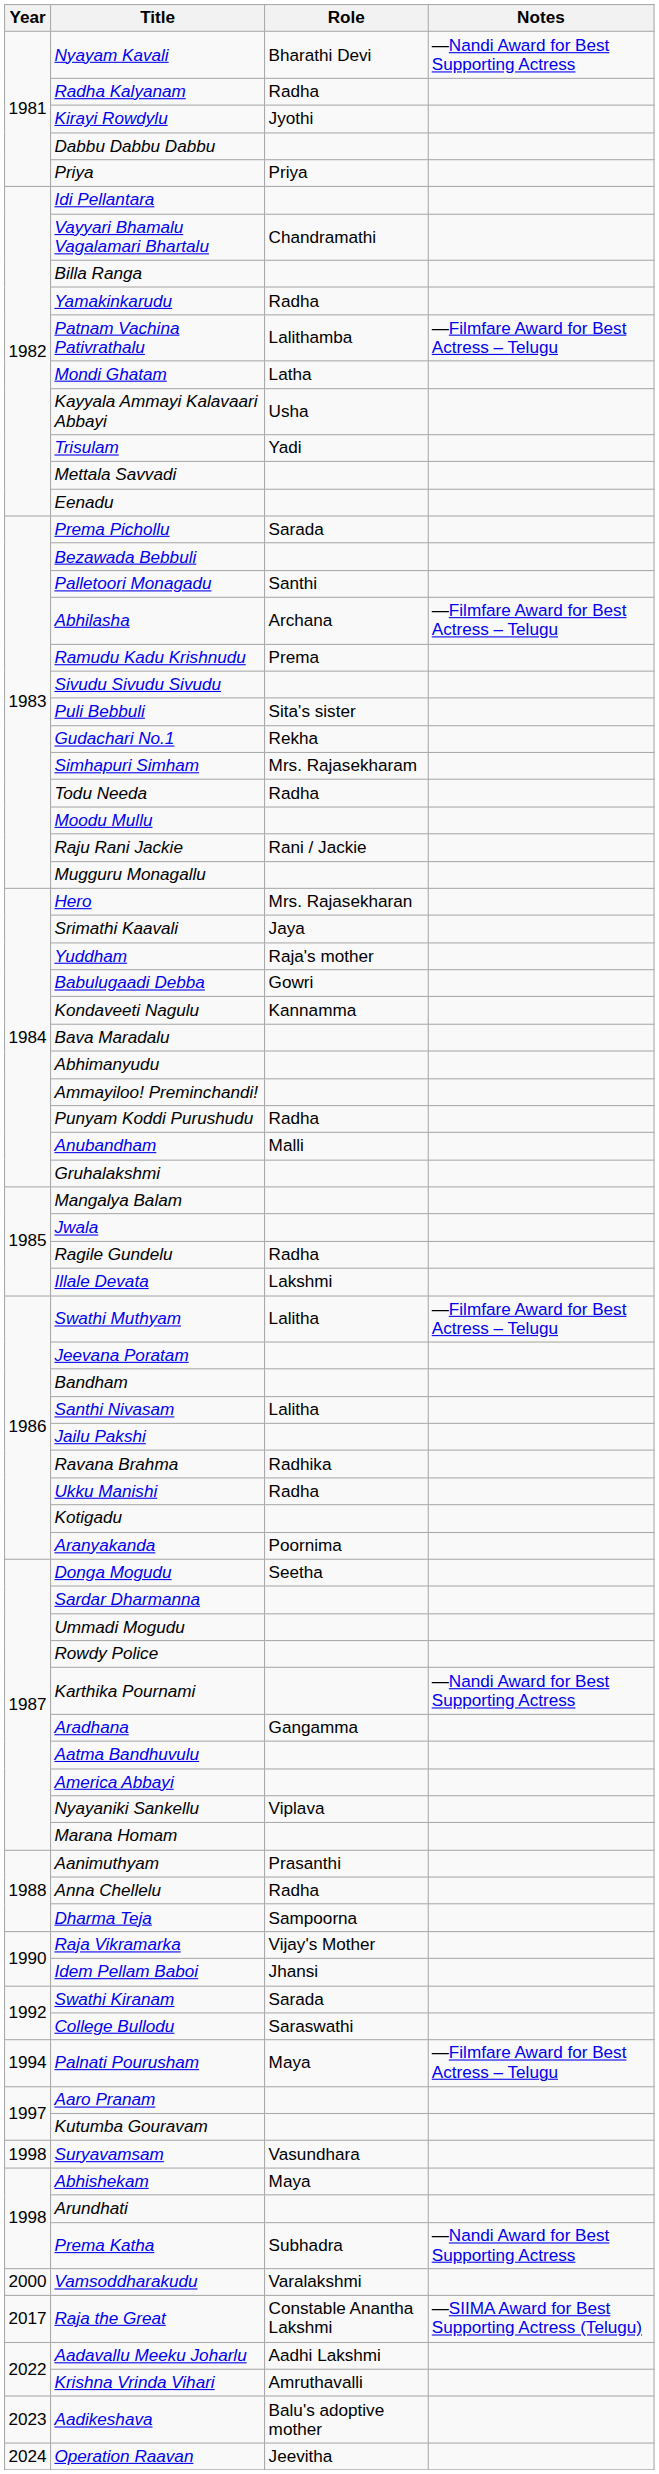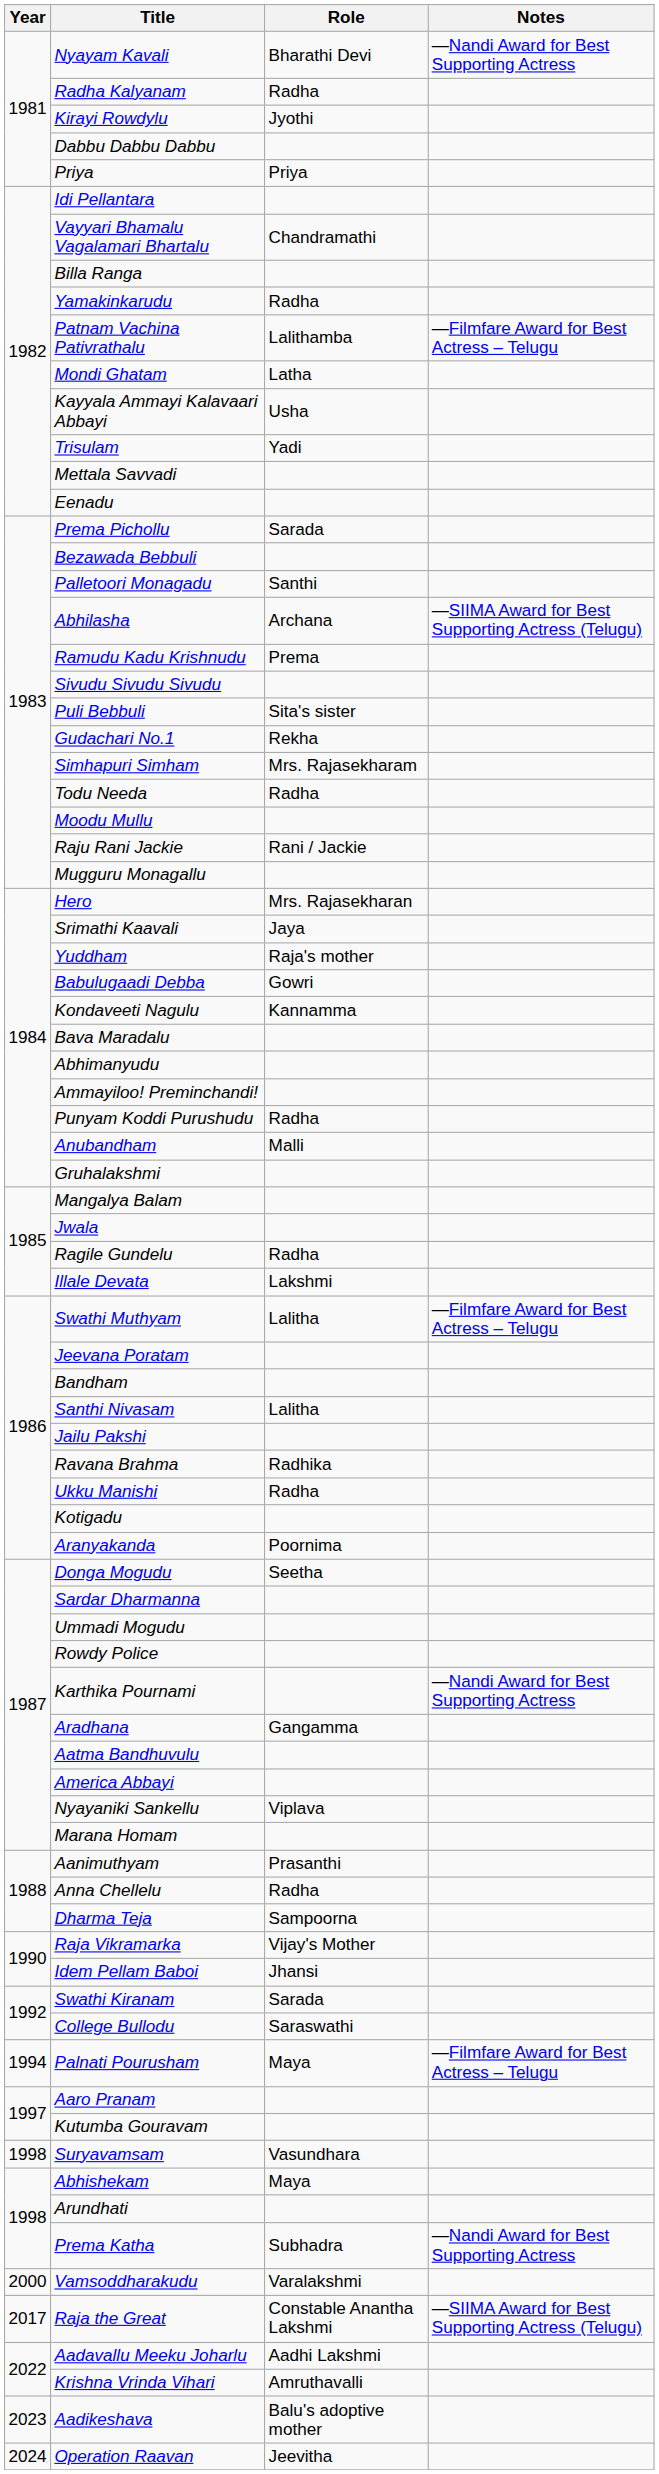 <table class="wikitable sortable">
 <tr>
 <th scope="col">Year</th>
 <th scope="col">Title</th>
 <th scope="col">Role</th>
 <th scope="col" class="unsortable">Notes</th>
 </tr>
 <tr>
 <td rowspan="5">1981</td>
 <td><em><a href='#'>Nyayam Kavali</a></em></td>
 <td>Bharathi Devi</td>
 <td>—<a href='#'>Nandi Award for Best Supporting Actress</a></td>
 </tr>
 <tr>
 <td><em><a href='#'>Radha Kalyanam</a></em></td>
 <td>Radha</td>
 <td></td>
 </tr>
 <tr>
 <td><em><a href='#'>Kirayi Rowdylu</a></em></td>
 <td>Jyothi</td>
 <td></td>
 </tr>
 <tr>
 <td><em>Dabbu Dabbu Dabbu</em></td>
 <td></td>
 <td></td>
 </tr>
 <tr>
 <td><em>Priya</em></td>
 <td>Priya</td>
 <td></td>
 </tr>
 <tr>
 <td rowspan="10">1982</td>
 <td><em><a href='#'>Idi Pellantara</a></em></td>
 <td></td>
 <td></td>
 </tr>
 <tr>
 <td><em><a href='#'>Vayyari Bhamalu Vagalamari Bhartalu</a></em></td>
 <td>Chandramathi</td>
 <td></td>
 </tr>
 <tr>
 <td><em>Billa Ranga</em></td>
 <td></td>
 <td></td>
 </tr>
 <tr>
 <td><em><a href='#'>Yamakinkarudu</a></em></td>
 <td>Radha</td>
 <td></td>
 </tr>
 <tr>
 <td><em><a href='#'>Patnam Vachina Pativrathalu</a></em></td>
 <td>Lalithamba</td>
 <td>—<a href='#'>Filmfare Award for Best Actress – Telugu</a></td>
 </tr>
 <tr>
 <td><em><a href='#'>Mondi Ghatam</a></em></td>
 <td>Latha</td>
 <td></td>
 </tr>
 <tr>
 <td><em>Kayyala Ammayi Kalavaari Abbayi</em></td>
 <td>Usha</td>
 <td></td>
 </tr>
 <tr>
 <td><em><a href='#'>Trisulam</a></em></td>
 <td>Yadi</td>
 <td></td>
 </tr>
 <tr>
 <td><em>Mettala Savvadi</em></td>
 <td></td>
 <td></td>
 </tr>
 <tr>
 <td><em>Eenadu</em></td>
 <td></td>
 <td></td>
 </tr>
 <tr>
 <td rowspan="13">1983</td>
 <td><em><a href='#'>Prema Pichollu</a></em></td>
 <td>Sarada</td>
 <td></td>
 </tr>
 <tr>
 <td><em><a href='#'>Bezawada Bebbuli</a></em></td>
 <td></td>
 <td></td>
 </tr>
 <tr>
 <td><em><a href='#'>Palletoori Monagadu</a></em></td>
 <td>Santhi</td>
 <td></td>
 </tr>
 <tr>
 <td><em><a href='#'>Abhilasha</a></em></td>
 <td>Archana</td>
-<td>—<a href='#'>Filmfare Award for Best Actress – Telugu</a></td>
+<td>—<a href='#'>SIIMA Award for Best Supporting Actress (Telugu)</a></td>
 </tr>
 <tr>
 <td><em><a href='#'>Ramudu Kadu Krishnudu</a></em></td>
 <td>Prema</td>
 <td></td>
 </tr>
 <tr>
 <td><em><a href='#'>Sivudu Sivudu Sivudu</a></em></td>
 <td></td>
 <td></td>
 </tr>
 <tr>
 <td><em><a href='#'>Puli Bebbuli</a></em></td>
 <td>Sita's sister</td>
 <td></td>
 </tr>
 <tr>
 <td><em><a href='#'>Gudachari No.1</a></em></td>
 <td>Rekha</td>
 <td></td>
 </tr>
 <tr>
 <td><em><a href='#'>Simhapuri Simham</a></em></td>
 <td>Mrs. Rajasekharam</td>
 <td></td>
 </tr>
 <tr>
 <td><em>Todu Needa</em></td>
 <td>Radha</td>
 <td></td>
 </tr>
 <tr>
 <td><em><a href='#'>Moodu Mullu</a></em></td>
 <td></td>
 <td></td>
 </tr>
 <tr>
 <td><em>Raju Rani Jackie</em></td>
 <td>Rani / Jackie</td>
 <td></td>
 </tr>
 <tr>
 <td><em>Mugguru Monagallu</em></td>
 <td></td>
 <td></td>
 </tr>
 <tr>
 <td rowspan="11">1984</td>
 <td><em><a href='#'>Hero</a></em></td>
 <td>Mrs. Rajasekharan</td>
 <td></td>
 </tr>
 <tr>
 <td><em>Srimathi Kaavali</em></td>
 <td>Jaya</td>
 <td></td>
 </tr>
 <tr>
 <td><em><a href='#'>Yuddham</a></em></td>
 <td>Raja's mother</td>
 <td></td>
 </tr>
 <tr>
 <td><em><a href='#'>Babulugaadi Debba</a></em></td>
 <td>Gowri</td>
 <td></td>
 </tr>
 <tr>
 <td><em>Kondaveeti Nagulu</em></td>
 <td>Kannamma</td>
 <td></td>
 </tr>
 <tr>
 <td><em>Bava Maradalu</em></td>
 <td></td>
 <td></td>
 </tr>
 <tr>
 <td><em>Abhimanyudu</em></td>
 <td></td>
 <td></td>
 </tr>
 <tr>
 <td><em>Ammayiloo! Preminchandi!</em></td>
 <td></td>
 <td></td>
 </tr>
 <tr>
 <td><em>Punyam Koddi Purushudu</em></td>
 <td>Radha</td>
 <td></td>
 </tr>
 <tr>
 <td><em><a href='#'>Anubandham</a></em></td>
 <td>Malli</td>
 <td></td>
 </tr>
 <tr>
 <td><em>Gruhalakshmi</em></td>
 <td></td>
 <td></td>
 </tr>
 <tr>
 <td rowspan="4">1985</td>
 <td><em>Mangalya Balam</em></td>
 <td></td>
 <td></td>
 </tr>
 <tr>
 <td><em><a href='#'>Jwala</a></em></td>
 <td></td>
 <td></td>
 </tr>
 <tr>
 <td><em>Ragile Gundelu</em></td>
 <td>Radha</td>
 <td></td>
 </tr>
 <tr>
 <td><em><a href='#'>Illale Devata</a></em></td>
 <td>Lakshmi</td>
 <td></td>
 </tr>
 <tr>
 <td rowspan="9">1986</td>
 <td><em><a href='#'>Swathi Muthyam</a></em></td>
 <td>Lalitha</td>
 <td>—<a href='#'>Filmfare Award for Best Actress – Telugu</a></td>
 </tr>
 <tr>
 <td><em><a href='#'>Jeevana Poratam</a></em></td>
 <td></td>
 <td></td>
 </tr>
 <tr>
 <td><em>Bandham</em></td>
 <td></td>
 <td></td>
 </tr>
 <tr>
 <td><em><a href='#'>Santhi Nivasam</a></em></td>
 <td>Lalitha</td>
 <td></td>
 </tr>
 <tr>
 <td><em><a href='#'>Jailu Pakshi</a></em></td>
 <td></td>
 <td></td>
 </tr>
 <tr>
 <td><em>Ravana Brahma</em></td>
 <td>Radhika</td>
 <td></td>
 </tr>
 <tr>
 <td><em><a href='#'>Ukku Manishi</a></em></td>
 <td>Radha</td>
 <td></td>
 </tr>
 <tr>
 <td><em>Kotigadu</em></td>
 <td></td>
 <td></td>
 </tr>
 <tr>
 <td><em><a href='#'>Aranyakanda</a></em></td>
 <td>Poornima</td>
 <td></td>
 </tr>
 <tr>
 <td rowspan="10">1987</td>
 <td><em><a href='#'>Donga Mogudu</a></em></td>
 <td>Seetha</td>
 <td></td>
 </tr>
 <tr>
 <td><em><a href='#'>Sardar Dharmanna</a></em></td>
 <td></td>
 <td></td>
 </tr>
 <tr>
 <td><em>Ummadi Mogudu</em></td>
 <td></td>
 <td></td>
 </tr>
 <tr>
 <td><em>Rowdy Police</em></td>
 <td></td>
 <td></td>
 </tr>
 <tr>
 <td><em>Karthika Pournami</em></td>
 <td></td>
 <td>—<a href='#'>Nandi Award for Best Supporting Actress</a></td>
 </tr>
 <tr>
 <td><em><a href='#'>Aradhana</a></em></td>
 <td>Gangamma</td>
 <td></td>
 </tr>
 <tr>
 <td><em><a href='#'>Aatma Bandhuvulu</a></em></td>
 <td></td>
 <td></td>
 </tr>
 <tr>
 <td><em><a href='#'>America Abbayi</a></em></td>
 <td></td>
 <td></td>
 </tr>
 <tr>
 <td><em>Nyayaniki Sankellu</em></td>
 <td>Viplava</td>
 <td></td>
 </tr>
 <tr>
 <td><em>Marana Homam</em></td>
 <td></td>
 <td></td>
 </tr>
 <tr>
 <td rowspan="3">1988</td>
 <td><em>Aanimuthyam</em></td>
 <td>Prasanthi</td>
 <td></td>
 </tr>
 <tr>
 <td><em>Anna Chellelu</em></td>
 <td>Radha</td>
 <td></td>
 </tr>
 <tr>
 <td><em><a href='#'>Dharma Teja</a></em></td>
 <td>Sampoorna</td>
 <td></td>
 </tr>
 <tr>
 <td rowspan="2">1990</td>
 <td><em><a href='#'>Raja Vikramarka</a></em></td>
 <td>Vijay's Mother</td>
 <td></td>
 </tr>
 <tr>
 <td><em><a href='#'>Idem Pellam Baboi</a></em></td>
 <td>Jhansi</td>
 <td></td>
 </tr>
 <tr>
 <td rowspan="2">1992</td>
 <td><em><a href='#'>Swathi Kiranam</a></em></td>
 <td>Sarada</td>
 <td></td>
 </tr>
 <tr>
 <td><em><a href='#'>College Bullodu</a></em></td>
 <td>Saraswathi</td>
 <td></td>
 </tr>
 <tr>
 <td>1994</td>
 <td><em><a href='#'>Palnati Pourusham</a></em></td>
 <td>Maya</td>
 <td>—<a href='#'>Filmfare Award for Best Actress – Telugu</a></td>
 </tr>
 <tr>
 <td rowspan="2">1997</td>
 <td><em><a href='#'>Aaro Pranam</a></em></td>
 <td></td>
 <td></td>
 </tr>
 <tr>
 <td><em>Kutumba Gouravam</em></td>
 <td></td>
 <td></td>
 </tr>
 <tr>
 <td>1998</td>
 <td><em><a href='#'>Suryavamsam</a></em></td>
 <td>Vasundhara</td>
 <td></td>
 </tr>
 <tr>
 <td rowspan="3">1998</td>
 <td><em><a href='#'>Abhishekam</a></em></td>
 <td>Maya</td>
 <td></td>
 </tr>
 <tr>
 <td><em>Arundhati</em></td>
 <td></td>
 <td></td>
 </tr>
 <tr>
 <td><em><a href='#'>Prema Katha</a></em></td>
 <td>Subhadra</td>
 <td>—<a href='#'>Nandi Award for Best Supporting Actress</a></td>
 </tr>
 <tr>
 <td>2000</td>
 <td><em><a href='#'>Vamsoddharakudu</a></em></td>
 <td>Varalakshmi</td>
 <td></td>
 </tr>
 <tr>
 <td>2017</td>
 <td><em><a href='#'>Raja the Great</a></em></td>
 <td>Constable Anantha Lakshmi</td>
 <td>—<a href='#'>SIIMA Award for Best Supporting Actress (Telugu)</a></td>
 </tr>
 <tr>
 <td rowspan="2">2022</td>
 <td><em><a href='#'>Aadavallu Meeku Joharlu</a></em></td>
 <td>Aadhi Lakshmi</td>
 <td></td>
 </tr>
 <tr>
 <td><em><a href='#'>Krishna Vrinda Vihari</a></em></td>
 <td>Amruthavalli</td>
 <td></td>
 </tr>
 <tr>
 <td>2023</td>
 <td><em><a href='#'>Aadikeshava</a></em></td>
 <td>Balu's adoptive mother</td>
 <td></td>
 </tr>
 <tr>
 <td>2024</td>
 <td><em><a href='#'>Operation Raavan</a></em></td>
 <td>Jeevitha</td>
 <td></td>
 </tr>
 </table>
